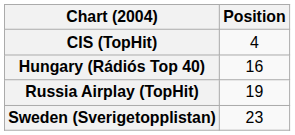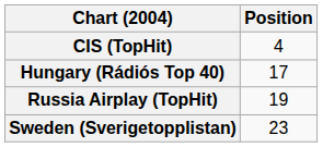 <table class="wikitable sortable plainrowheaders" style="text-align:center">
 <tr>
 <th>Chart (2004)</th>
 <th>Position</th>
 </tr>
 <tr>
 <th scope="row">CIS (TopHit)</th>
 <td>4</td>
 </tr>
 <tr>
 <th scope="row">Hungary (Rádiós Top 40)</th>
-<td>16</td>
+<td>17</td>
 </tr>
 <tr>
 <th scope="row">Russia Airplay (TopHit)</th>
 <td>19</td>
 </tr>
 <tr>
 <th scope="row">Sweden (Sverigetopplistan)</th>
 <td>23</td>
 </tr>
 </table>
